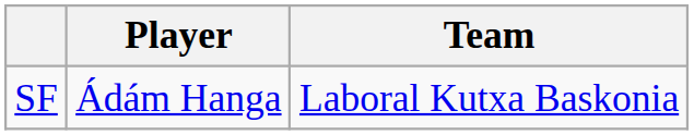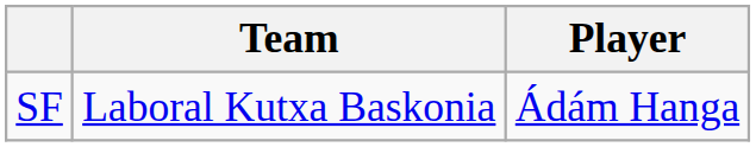 <table class="wikitable">
 <tr>
 <th align="center"></th>
+<th align="center">Team</th>
 <th align="center">Player</th>
-<th align="center">Team</th>
 </tr>
 <tr>
 <td align=center><a href='#'>SF</a></td>
+<td><a href='#'>Laboral Kutxa Baskonia</a></td>
 <td> <a href='#'>Ádám Hanga</a></td>
-<td><a href='#'>Laboral Kutxa Baskonia</a></td>
 </tr>
 </table>
